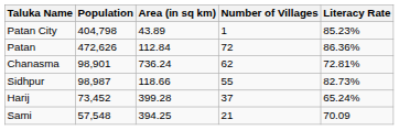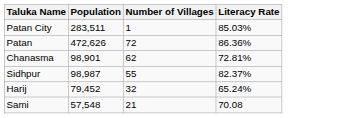 <table class="wikitable">
 <tr>
 <th>Taluka Name</th>
 <th>Population</th>
-<th>Area (in sq km)</th>
 <th>Number of Villages</th>
 <th>Literacy Rate</th>
 </tr>
 <tr>
 <td>Patan City</td>
-<td>404,798</td>
-<td>43.89</td>
+<td>283,511</td>
 <td>1</td>
-<td>85.23%</td>
+<td>85.03%</td>
 </tr>
 <tr>
 <td>Patan</td>
 <td>472,626</td>
-<td>112.84</td>
 <td>72</td>
 <td>86.36%</td>
 </tr>
 <tr>
 <td>Chanasma</td>
 <td>98,901</td>
-<td>736.24</td>
 <td>62</td>
 <td>72.81%</td>
 </tr>
 <tr>
 <td>Sidhpur</td>
 <td>98,987</td>
-<td>118.66</td>
 <td>55</td>
-<td>82.73%</td>
+<td>82.37%</td>
 </tr>
 <tr>
 <td>Harij</td>
-<td>73,452</td>
-<td>399.28</td>
-<td>37</td>
+<td>79,452</td>
+<td>32</td>
 <td>65.24%</td>
 </tr>
 <tr>
 <td>Sami</td>
 <td>57,548</td>
-<td>394.25</td>
 <td>21</td>
-<td>70.09</td>
+<td>70.08</td>
 </tr>
 </table>
